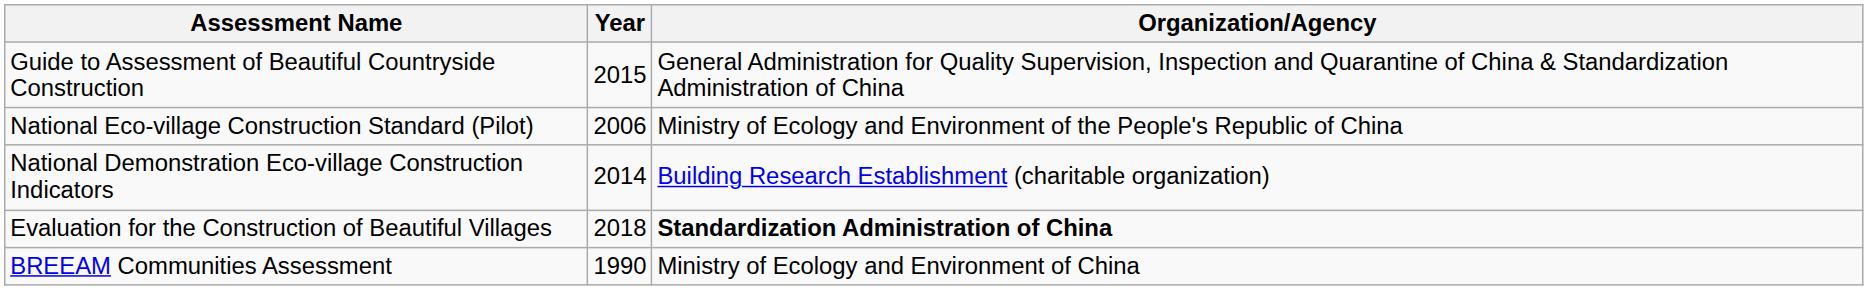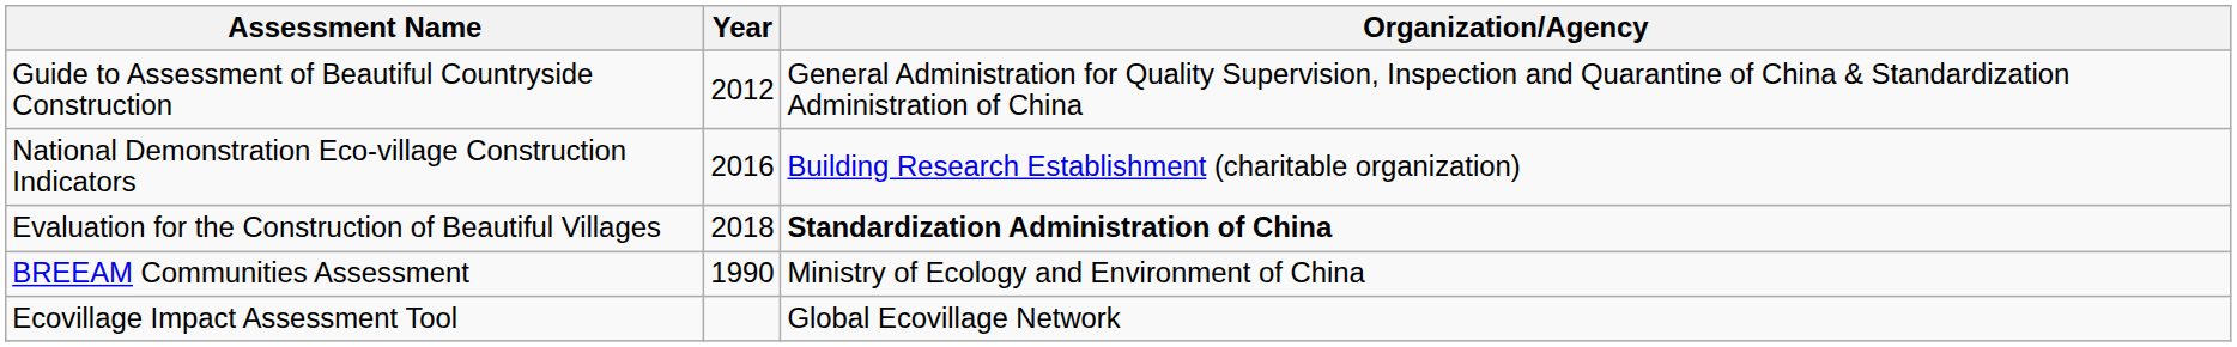 <table class="wikitable">
 <tr>
 <th>Assessment Name</th>
 <th>Year</th>
 <th>Organization/Agency</th>
 </tr>
 <tr>
 <td>Guide to Assessment of Beautiful Countryside Construction</td>
-<td>2015</td>
+<td>2012</td>
 <td>General Administration for Quality Supervision, Inspection and Quarantine of China & Standardization Administration of China</td>
 </tr>
 <tr>
-<td>National Eco-village Construction Standard (Pilot)</td>
-<td>2006</td>
-<td>Ministry of Ecology and Environment of the People's Republic of China</td>
-</tr>
-<tr>
 <td>National Demonstration Eco-village Construction Indicators</td>
-<td>2014</td>
+<td>2016</td>
 <td><a href='#'>Building Research Establishment</a> (charitable organization)</td>
 </tr>
 <tr>
 <td>Evaluation for the Construction of Beautiful Villages</td>
 <td>2018</td>
 <td><strong>Standardization Administration of China</strong></td>
 </tr>
 <tr>
 <td><a href='#'>BREEAM</a> Communities Assessment</td>
 <td>1990</td>
 <td>Ministry of Ecology and Environment of China</td>
 </tr>
+<tr>
+<td>Ecovillage Impact Assessment Tool</td>
+<td></td>
+<td>Global Ecovillage Network</td>
+</tr>
 </table>
